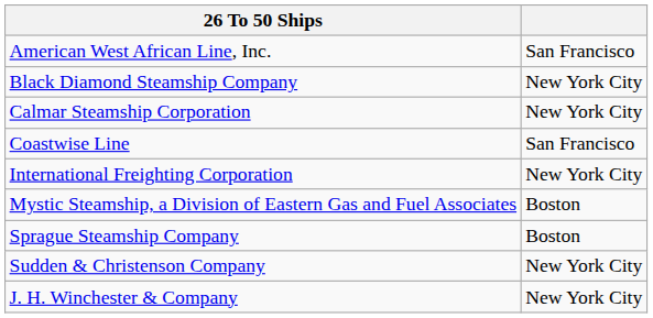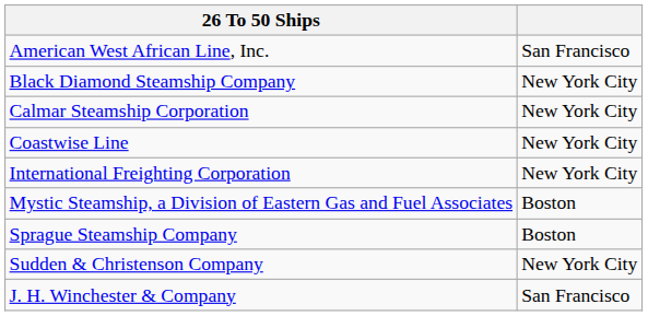 <table class="wikitable">
 <tr>
 <th>26 To 50 Ships</th>
 <th></th>
 </tr>
 <tr>
 <td><a href='#'>American West African Line</a>, Inc.</td>
 <td>San Francisco</td>
 </tr>
 <tr>
 <td><a href='#'>Black Diamond Steamship Company</a></td>
 <td>New York City</td>
 </tr>
 <tr>
 <td><a href='#'>Calmar Steamship Corporation</a></td>
 <td>New York City</td>
 </tr>
 <tr>
 <td><a href='#'>Coastwise Line</a></td>
-<td>San Francisco</td>
+<td>New York City</td>
 </tr>
 <tr>
 <td><a href='#'>International Freighting Corporation</a></td>
 <td>New York City</td>
 </tr>
 <tr>
 <td><a href='#'>Mystic Steamship, a Division of Eastern Gas and Fuel Associates</a></td>
 <td>Boston</td>
 </tr>
 <tr>
 <td><a href='#'>Sprague Steamship Company</a></td>
 <td>Boston</td>
 </tr>
 <tr>
 <td><a href='#'>Sudden & Christenson Company</a></td>
 <td>New York City</td>
 </tr>
 <tr>
 <td><a href='#'>J. H. Winchester & Company</a></td>
-<td>New York City</td>
+<td>San Francisco</td>
 </tr>
 </table>
